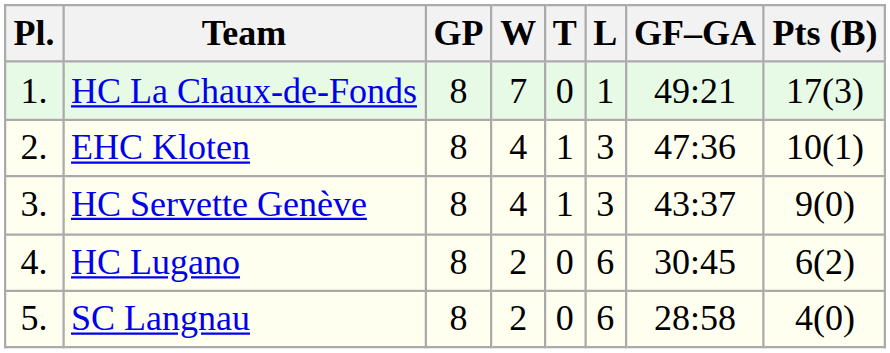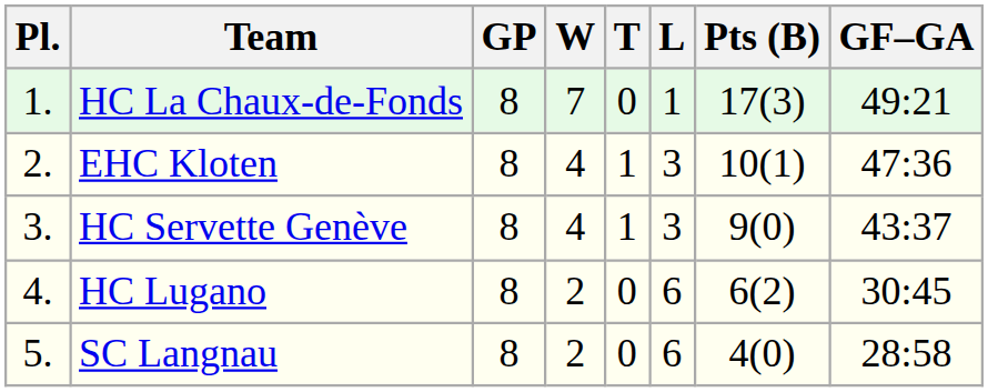 <table class="wikitable">
 <tr>
 <th>Pl.</th>
 <th>Team</th>
 <th>GP</th>
 <th>W</th>
 <th>T</th>
 <th>L</th>
+<th>Pts (B)</th>
 <th>GF–GA</th>
-<th>Pts (B)</th>
 </tr>
 <tr align="center " bgcolor="#e6fae6">
 <td>1.</td>
 <td align="left"><a href='#'>HC La Chaux-de-Fonds</a></td>
 <td>8</td>
 <td>7</td>
 <td>0</td>
 <td>1</td>
+<td>17(3)</td>
 <td>49:21</td>
-<td>17(3)</td>
 </tr>
 <tr align="center "  bgcolor="#FFFFF">
 <td>2.</td>
 <td align="left"><a href='#'>EHC Kloten</a></td>
 <td>8</td>
 <td>4</td>
 <td>1</td>
 <td>3</td>
+<td>10(1)</td>
 <td>47:36</td>
-<td>10(1)</td>
 </tr>
 <tr align="center "  bgcolor="#FFFFF">
 <td>3.</td>
 <td align="left"><a href='#'>HC Servette Genève</a></td>
 <td>8</td>
 <td>4</td>
 <td>1</td>
 <td>3</td>
+<td>9(0)</td>
 <td>43:37</td>
-<td>9(0)</td>
 </tr>
 <tr align="center "  bgcolor="#FFFFF">
 <td>4.</td>
 <td align="left"><a href='#'>HC Lugano</a></td>
 <td>8</td>
 <td>2</td>
 <td>0</td>
 <td>6</td>
+<td>6(2)</td>
 <td>30:45</td>
-<td>6(2)</td>
 </tr>
 <tr align="center " bgcolor="#FFFFF">
 <td>5.</td>
 <td align="left"><a href='#'>SC Langnau</a></td>
 <td>8</td>
 <td>2</td>
 <td>0</td>
 <td>6</td>
+<td>4(0)</td>
 <td>28:58</td>
-<td>4(0)</td>
 </tr>
 </table>
